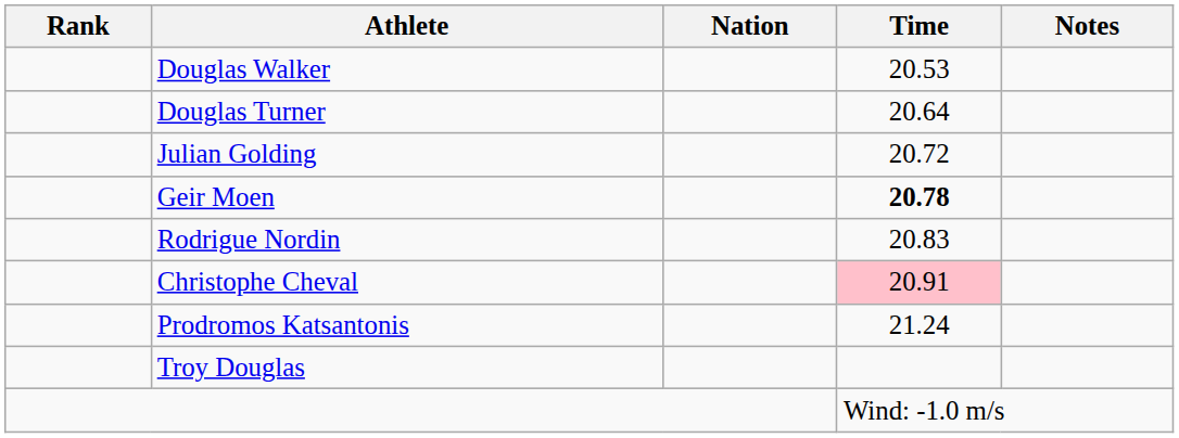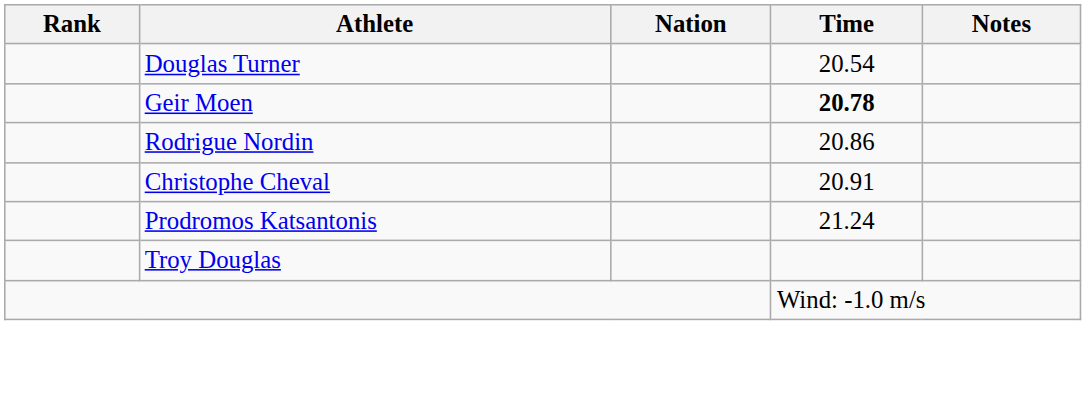 <table class="wikitable sortable" style="text-align:center;width: 55%;">
 <tr>
 <th scope="col">Rank</th>
 <th scope="col">Athlete</th>
 <th scope="col">Nation</th>
 <th scope="col">Time</th>
 <th scope="col">Notes</th>
 </tr>
 <tr>
 <td></td>
-<td align=left><a href='#'>Douglas Walker</a></td>
-<td align=left></td>
-<td>20.53</td>
-<td></td>
-</tr>
-<tr>
-<td></td>
 <td align=left><a href='#'>Douglas Turner</a></td>
 <td align=left></td>
-<td>20.64</td>
-<td></td>
-</tr>
-<tr>
-<td></td>
-<td align=left><a href='#'>Julian Golding</a></td>
-<td align=left></td>
-<td>20.72</td>
+<td>20.54</td>
 <td></td>
 </tr>
 <tr>
 <td></td>
 <td align=left><a href='#'>Geir Moen</a></td>
 <td align=left></td>
 <td><strong>20.78</strong></td>
 <td></td>
 </tr>
 <tr>
 <td></td>
 <td align=left><a href='#'>Rodrigue Nordin</a></td>
 <td align=left></td>
-<td>20.83</td>
+<td>20.86</td>
 <td></td>
 </tr>
 <tr>
 <td></td>
 <td align=left><a href='#'>Christophe Cheval</a></td>
 <td align=left></td>
-<td style="background: pink;">20.91</td>
+<td>20.91</td>
 <td></td>
 </tr>
 <tr>
 <td></td>
 <td align=left><a href='#'>Prodromos Katsantonis</a></td>
 <td align=left></td>
 <td>21.24</td>
 <td></td>
 </tr>
 <tr>
 <td></td>
 <td align="left"><a href='#'>Troy Douglas</a></td>
 <td align=left></td>
 <td></td>
 <td></td>
 </tr>
 <tr class="sortbottom">
 <td colspan="3"></td>
 <td colspan="2" style="text-align:left;">Wind: -1.0 m/s</td>
 </tr>
 </table>
